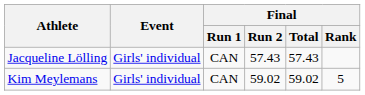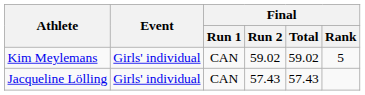 <table class="wikitable">
 <tr>
 <th rowspan="2">Athlete</th>
 <th rowspan="2">Event</th>
 <th colspan="4">Final</th>
 </tr>
 <tr>
 <th>Run 1</th>
 <th>Run 2</th>
 <th>Total</th>
 <th>Rank</th>
 </tr>
 <tr>
+<td><a href='#'>Kim Meylemans</a></td>
+<td><a href='#'>Girls' individual</a></td>
+<td align="center">CAN</td>
+<td align="center">59.02</td>
+<td align="center">59.02</td>
+<td align="center">5</td>
+</tr>
+<tr>
 <td><a href='#'>Jacqueline Lölling</a></td>
 <td><a href='#'>Girls' individual</a></td>
 <td align="center">CAN</td>
 <td align="center">57.43</td>
 <td align="center">57.43</td>
 <td align="center"></td>
 </tr>
-<tr>
-<td><a href='#'>Kim Meylemans</a></td>
-<td><a href='#'>Girls' individual</a></td>
-<td align="center">CAN</td>
-<td align="center">59.02</td>
-<td align="center">59.02</td>
-<td align="center">5</td>
-</tr>
 </table>
